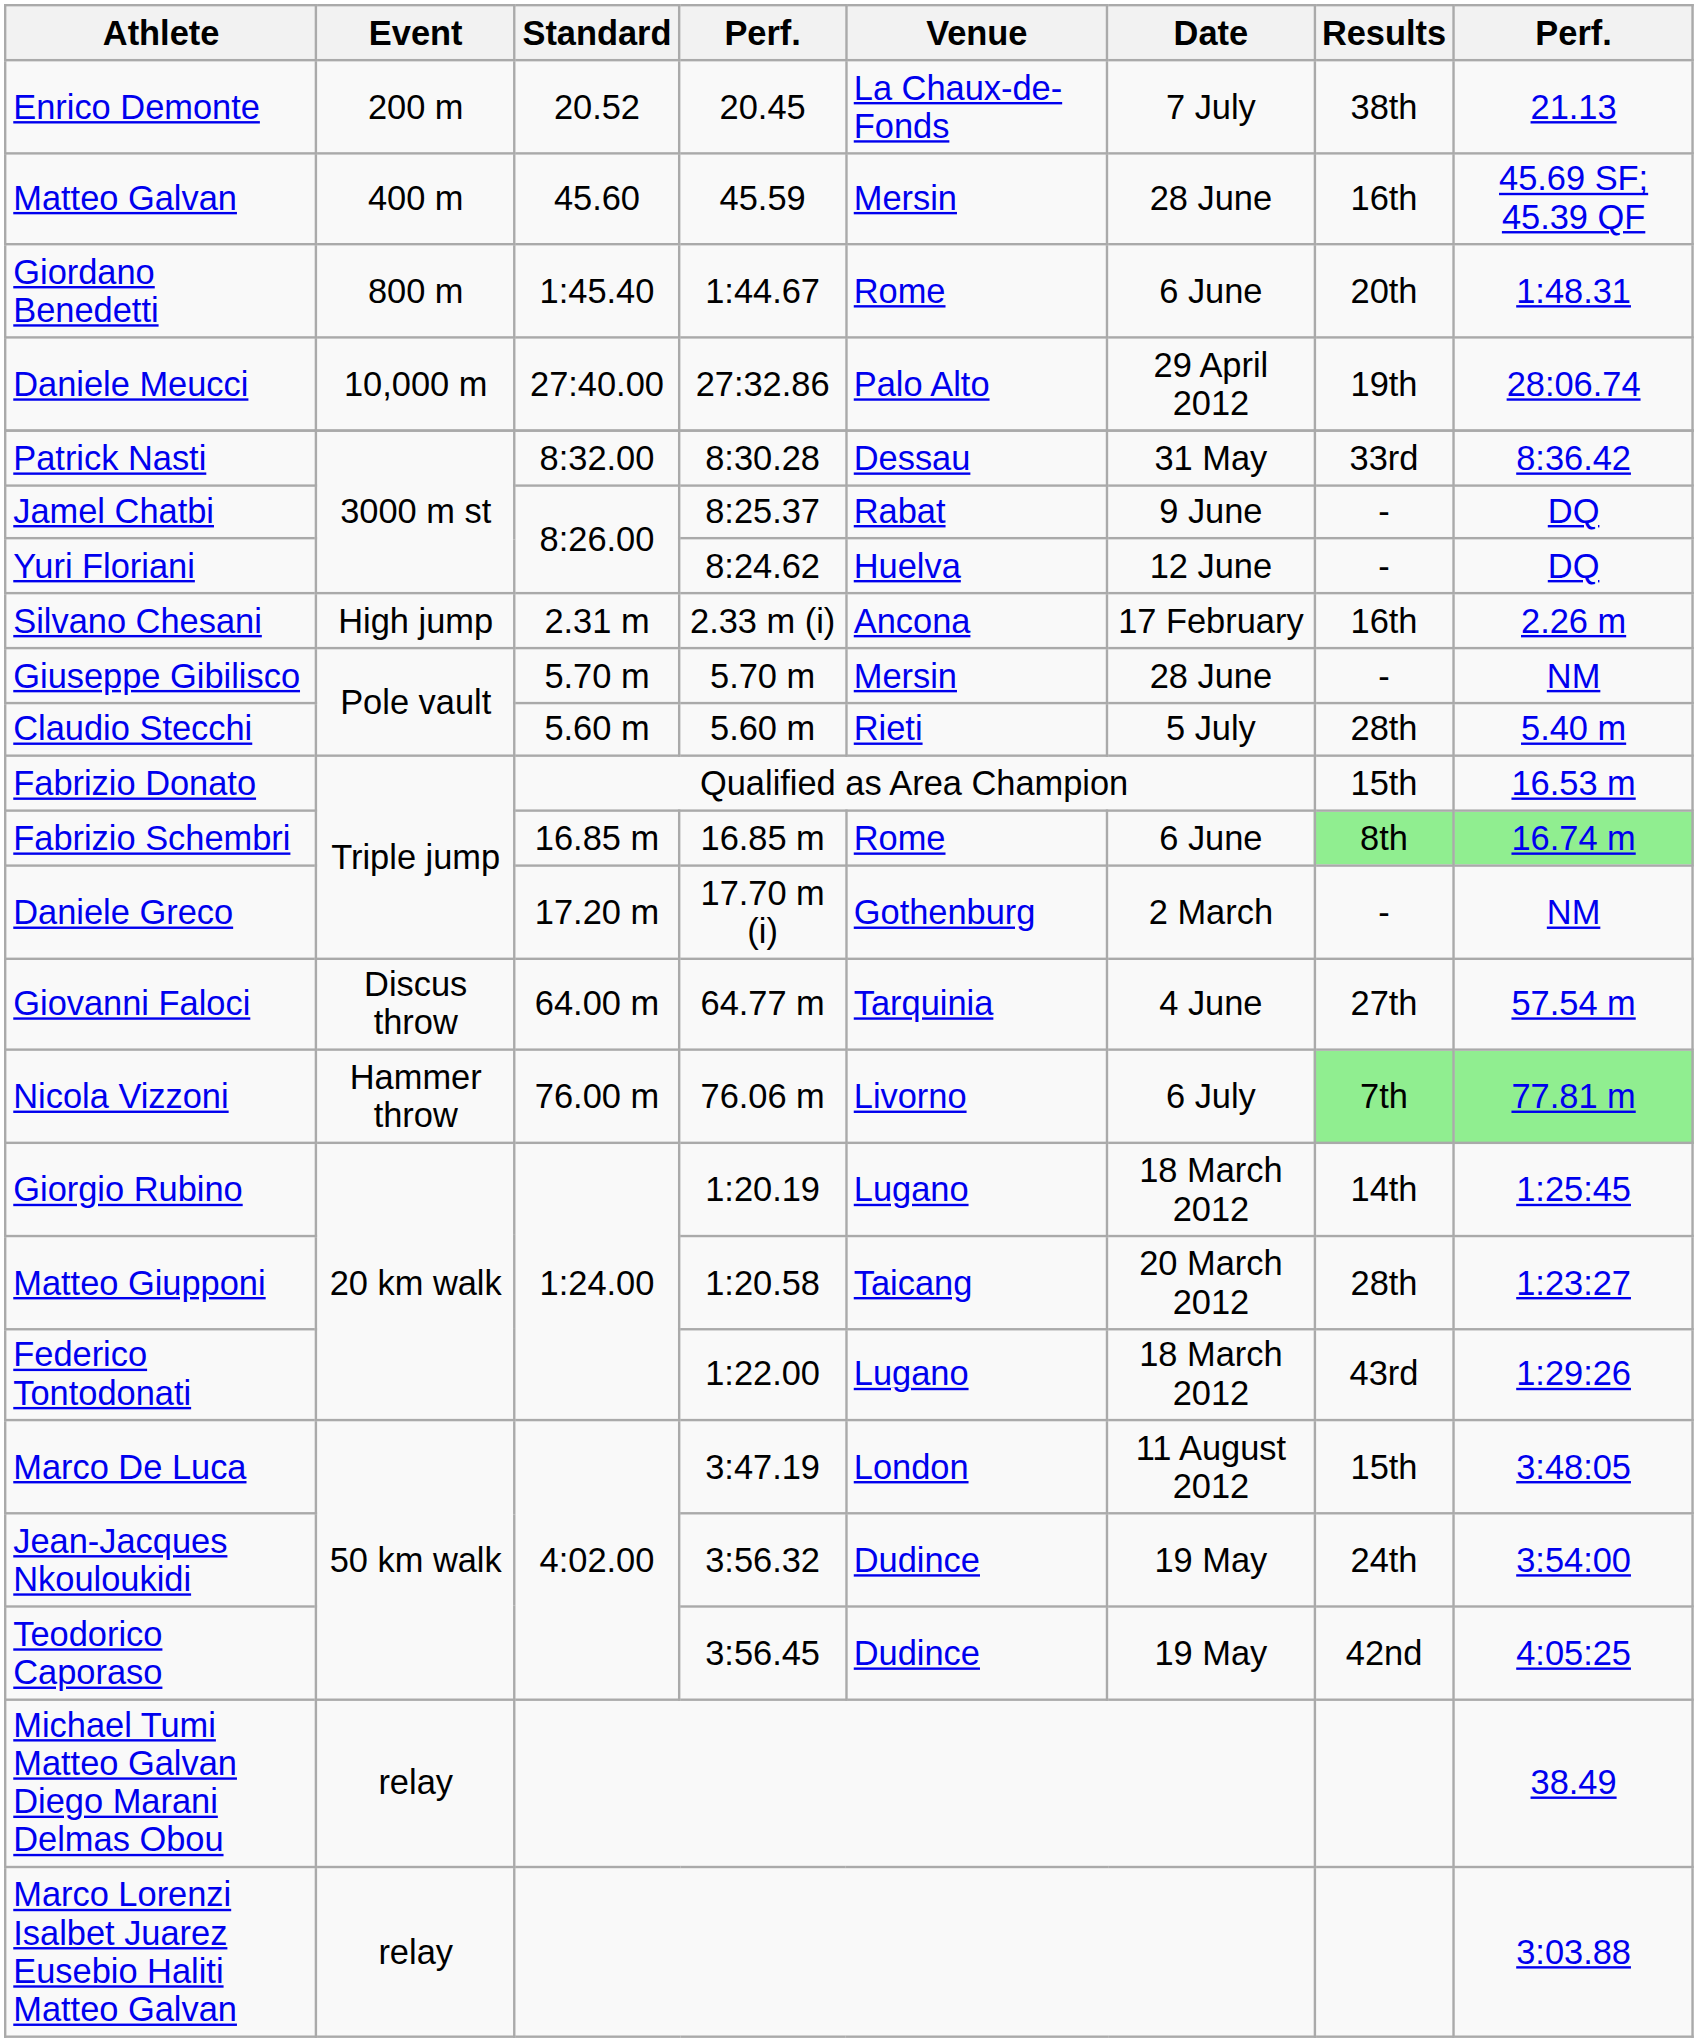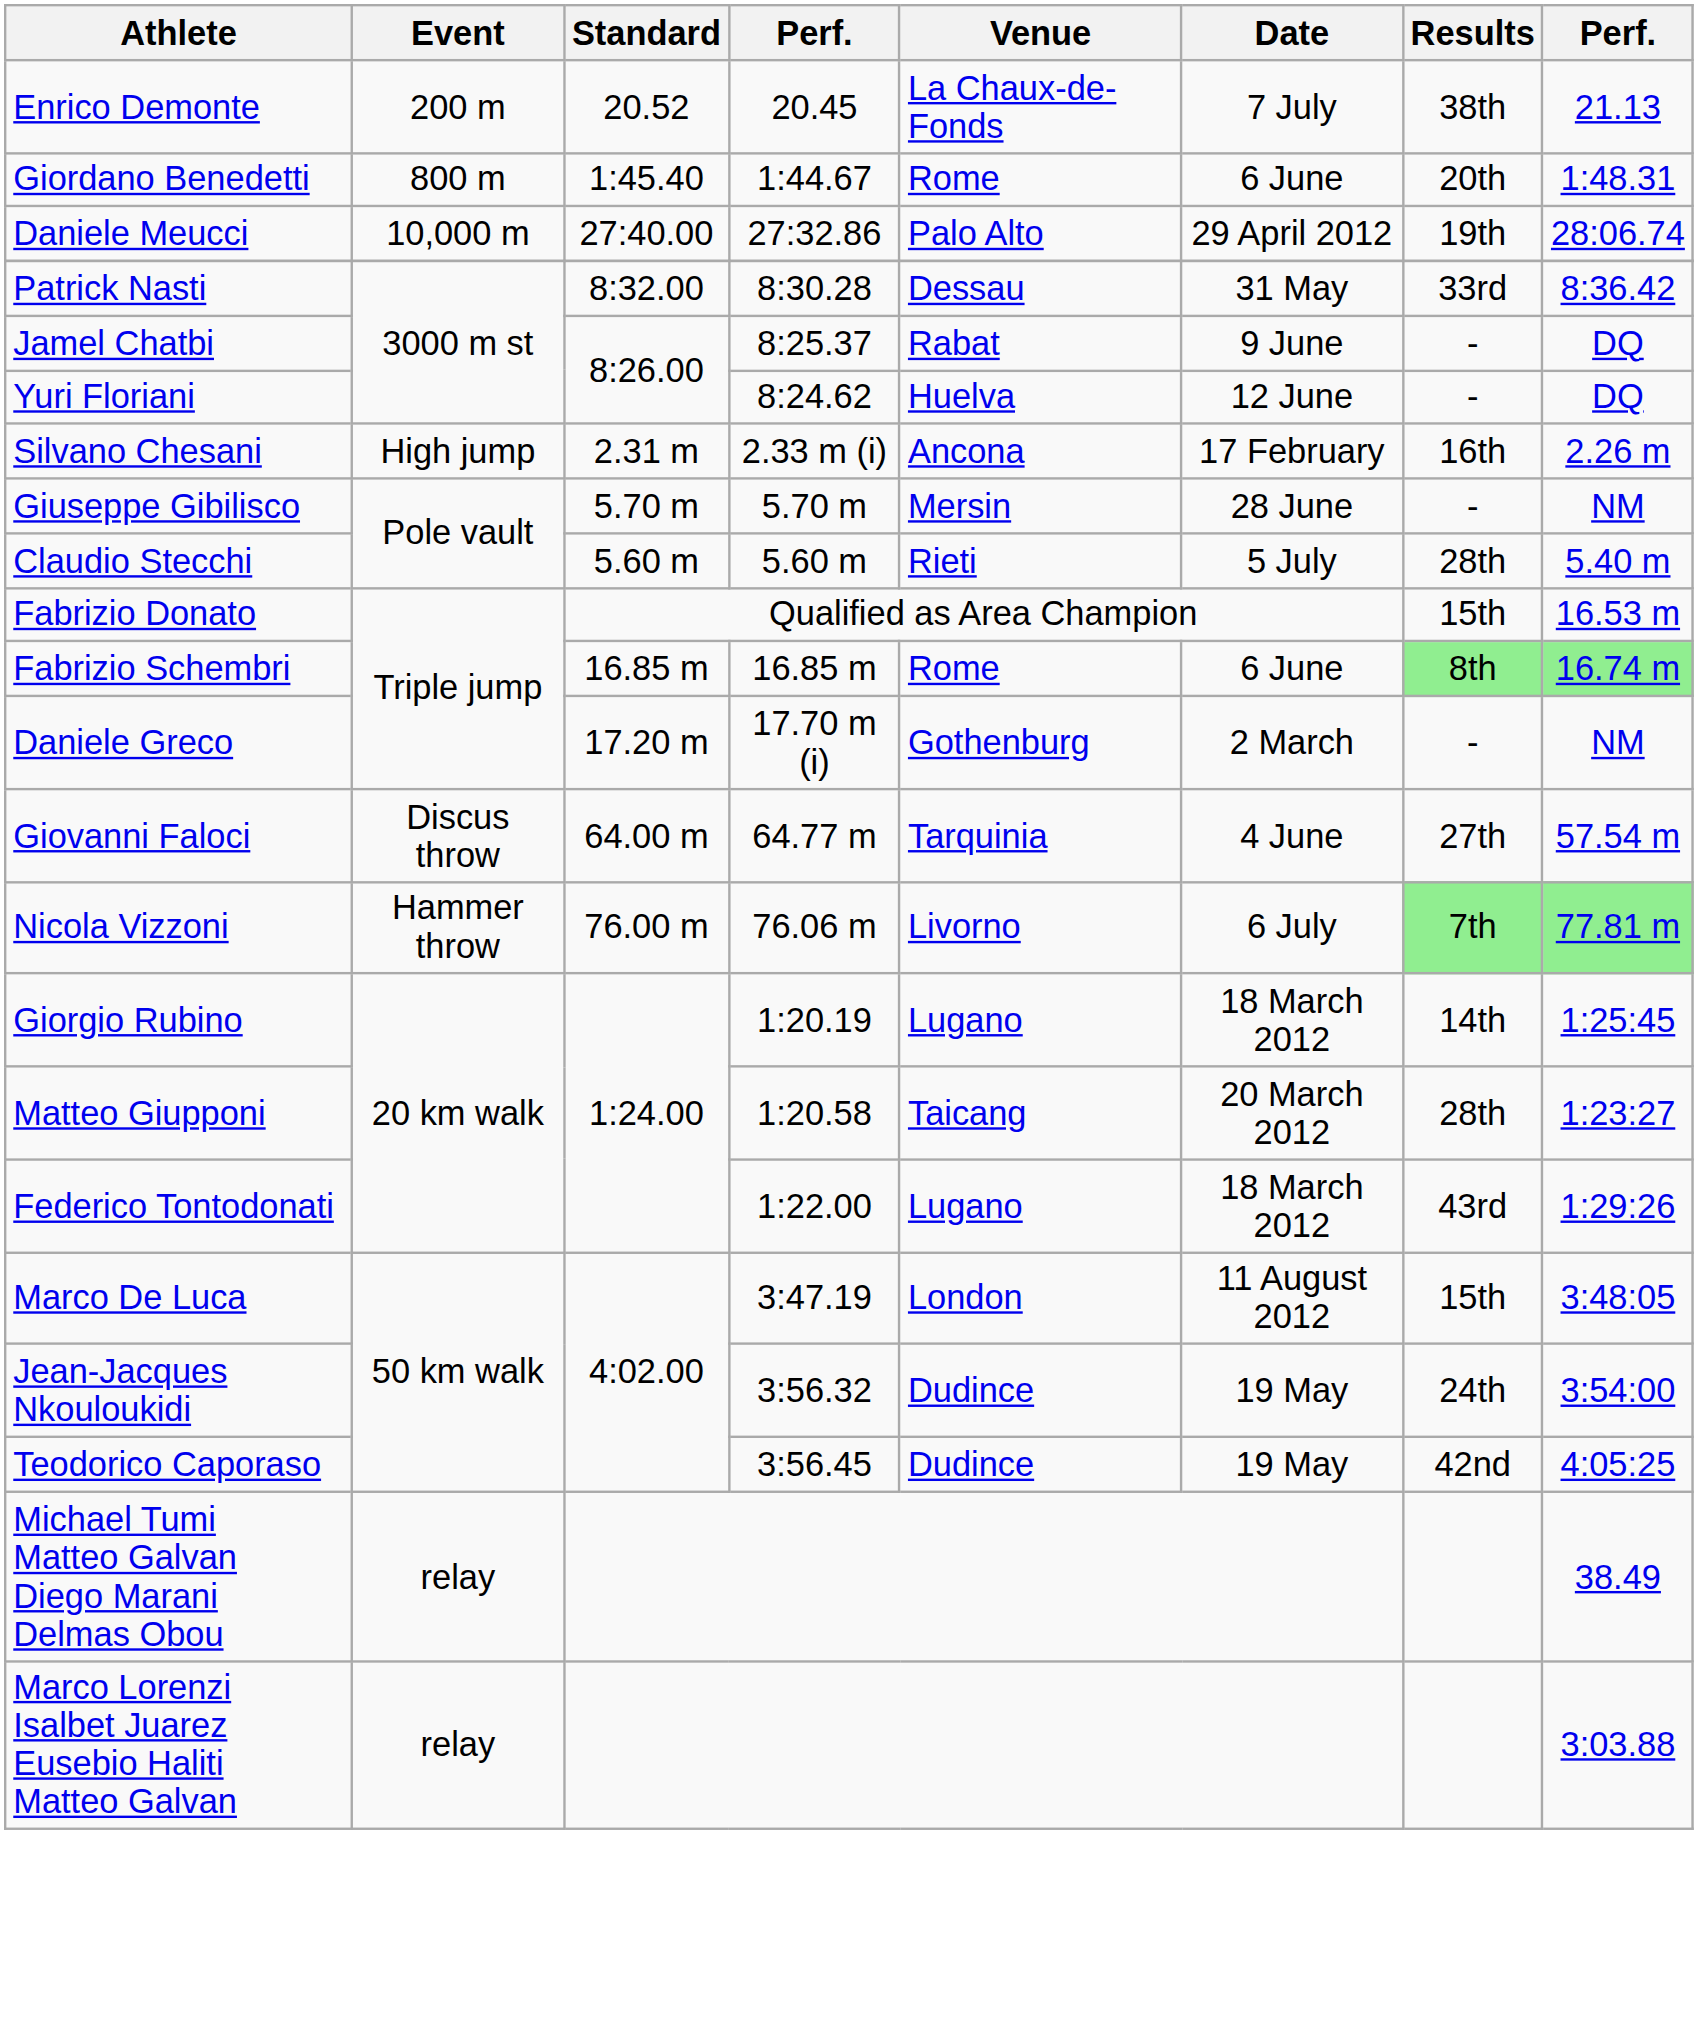 <table class="wikitable" style="width:80%; font-size:90%; text-align:center;">
 <tr>
 <th>Athlete</th>
 <th>Event</th>
 <th>Standard</th>
 <th>Perf.</th>
 <th>Venue</th>
 <th>Date</th>
 <th>Results</th>
 <th>Perf.</th>
 </tr>
 <tr>
 <td align=left><a href='#'>Enrico Demonte</a></td>
 <td>200 m</td>
 <td>20.52</td>
 <td>20.45</td>
 <td align=left> <a href='#'>La Chaux-de-Fonds</a></td>
 <td>7 July</td>
 <td>38th </td>
 <td><a href='#'>21.13</a></td>
-</tr>
-<tr>
-<td align=left><a href='#'>Matteo Galvan</a></td>
-<td>400 m</td>
-<td>45.60</td>
-<td>45.59</td>
-<td align=left> <a href='#'>Mersin</a></td>
-<td>28 June</td>
-<td>16th </td>
-<td><a href='#'>45.69 SF; 45.39 QF</a> </td>
 </tr>
 <tr>
 <td align=left><a href='#'>Giordano Benedetti</a></td>
 <td>800 m</td>
 <td>1:45.40</td>
 <td>1:44.67</td>
 <td align=left> <a href='#'>Rome</a></td>
 <td>6 June</td>
 <td>20th </td>
 <td><a href='#'>1:48.31</a></td>
 </tr>
 <tr>
 <td align=left><a href='#'>Daniele Meucci</a></td>
 <td>10,000 m</td>
 <td>27:40.00</td>
 <td>27:32.86</td>
 <td align=left> <a href='#'>Palo Alto</a></td>
 <td>29 April 2012</td>
 <td>19th</td>
 <td><a href='#'>28:06.74</a> </td>
 </tr>
 <tr>
 </tr>
 <tr>
 <td align=left><a href='#'>Patrick Nasti</a></td>
 <td rowspan=3>3000 m st</td>
 <td>8:32.00</td>
 <td>8:30.28</td>
 <td align=left> <a href='#'>Dessau</a></td>
 <td>31 May</td>
 <td>33rd </td>
 <td><a href='#'>8:36.42</a></td>
 </tr>
 <tr>
 <td align=left><a href='#'>Jamel Chatbi</a></td>
 <td rowspan=2>8:26.00</td>
 <td>8:25.37</td>
 <td align=left> <a href='#'>Rabat</a></td>
 <td>9 June</td>
 <td>- </td>
 <td><a href='#'>DQ</a></td>
 </tr>
 <tr>
 <td align=left><a href='#'>Yuri Floriani</a></td>
 <td>8:24.62</td>
 <td align=left> <a href='#'>Huelva</a></td>
 <td>12 June</td>
 <td>- </td>
 <td><a href='#'>DQ</a></td>
 </tr>
 <tr>
 <td align=left><a href='#'>Silvano Chesani</a></td>
 <td>High jump</td>
 <td>2.31 m</td>
 <td>2.33 m (i)</td>
 <td align=left> <a href='#'>Ancona</a></td>
 <td>17 February</td>
 <td>16th </td>
 <td><a href='#'>2.26 m</a></td>
 </tr>
 <tr>
 <td align=left><a href='#'>Giuseppe Gibilisco</a></td>
 <td rowspan=2>Pole vault</td>
 <td>5.70 m</td>
 <td>5.70 m</td>
 <td align=left> <a href='#'>Mersin</a></td>
 <td>28 June</td>
 <td>- </td>
 <td><a href='#'>NM</a></td>
 </tr>
 <tr>
 <td align=left><a href='#'>Claudio Stecchi</a></td>
 <td>5.60 m</td>
 <td>5.60 m</td>
 <td align=left> <a href='#'>Rieti</a></td>
 <td>5 July</td>
 <td>28th </td>
 <td><a href='#'>5.40 m</a></td>
 </tr>
 <tr>
 <td align=left><a href='#'>Fabrizio Donato</a></td>
 <td rowspan=3>Triple jump</td>
 <td colspan=4>Qualified as Area Champion</td>
 <td>15th </td>
 <td><a href='#'>16.53 m</a></td>
 </tr>
 <tr>
 <td align=left><a href='#'>Fabrizio Schembri</a></td>
 <td>16.85 m</td>
 <td>16.85 m</td>
 <td align=left> <a href='#'>Rome</a></td>
 <td>6 June</td>
 <td bgcolor=lightgreen>8th</td>
 <td bgcolor=lightgreen><a href='#'>16.74 m</a></td>
 </tr>
 <tr>
 <td align=left><a href='#'>Daniele Greco</a></td>
 <td>17.20 m</td>
 <td>17.70 m (i)</td>
 <td align=left> <a href='#'>Gothenburg</a></td>
 <td>2 March</td>
 <td>- </td>
 <td><a href='#'>NM</a></td>
 </tr>
 <tr>
 <td align=left><a href='#'>Giovanni Faloci</a></td>
 <td>Discus throw</td>
 <td>64.00 m</td>
 <td>64.77 m</td>
 <td align=left> <a href='#'>Tarquinia</a></td>
 <td>4 June</td>
 <td>27th </td>
 <td><a href='#'>57.54 m</a></td>
 </tr>
 <tr>
 <td align=left><a href='#'>Nicola Vizzoni</a></td>
 <td>Hammer throw</td>
 <td>76.00 m</td>
 <td>76.06 m</td>
 <td align=left> <a href='#'>Livorno</a></td>
 <td>6 July</td>
 <td bgcolor=lightgreen>7th</td>
 <td bgcolor=lightgreen><a href='#'>77.81 m</a> </td>
 </tr>
 <tr>
 <td align=left><a href='#'>Giorgio Rubino</a></td>
 <td rowspan=3>20 km walk</td>
 <td rowspan=3>1:24.00</td>
 <td>1:20.19</td>
 <td align=left> <a href='#'>Lugano</a></td>
 <td>18 March 2012</td>
 <td>14th</td>
 <td><a href='#'>1:25:45</a></td>
 </tr>
 <tr>
 <td align=left><a href='#'>Matteo Giupponi</a></td>
 <td>1:20.58</td>
 <td align=left> <a href='#'>Taicang</a></td>
 <td>20 March 2012</td>
 <td>28th</td>
 <td><a href='#'>1:23:27</a>  </td>
 </tr>
 <tr>
 <td align=left><a href='#'>Federico Tontodonati</a></td>
 <td>1:22.00</td>
 <td align=left> <a href='#'>Lugano</a></td>
 <td>18 March 2012</td>
 <td>43rd</td>
 <td><a href='#'>1:29:26</a></td>
 </tr>
 <tr>
 <td align=left><a href='#'>Marco De Luca</a></td>
 <td rowspan=3>50 km walk</td>
 <td rowspan=3>4:02.00</td>
 <td>3:47.19</td>
 <td align=left> <a href='#'>London</a></td>
 <td>11 August 2012</td>
 <td>15th</td>
 <td><a href='#'>3:48:05</a> </td>
 </tr>
 <tr>
 <td align=left><a href='#'>Jean-Jacques Nkouloukidi</a></td>
 <td>3:56.32</td>
 <td align=left> <a href='#'>Dudince</a></td>
 <td>19 May</td>
 <td>24th</td>
 <td><a href='#'>3:54:00</a> </td>
 </tr>
 <tr>
 <td align=left><a href='#'>Teodorico Caporaso</a></td>
 <td>3:56.45</td>
 <td align=left> <a href='#'>Dudince</a></td>
 <td>19 May</td>
 <td>42nd</td>
 <td><a href='#'>4:05:25</a></td>
 </tr>
 <tr>
 <td align=left><a href='#'>Michael Tumi</a><br><a href='#'>Matteo Galvan</a><br><a href='#'>Diego Marani</a><br><a href='#'>Delmas Obou</a></td>
 <td> relay</td>
 <td colspan=4></td>
 <td></td>
 <td><a href='#'>38.49</a> </td>
 </tr>
 <tr>
 <td align=left><a href='#'>Marco Lorenzi</a><br><a href='#'>Isalbet Juarez</a><br><a href='#'>Eusebio Haliti</a><br><a href='#'>Matteo Galvan</a></td>
 <td> relay</td>
 <td colspan=4></td>
 <td></td>
 <td><a href='#'>3:03.88</a> </td>
 </tr>
 </table>
